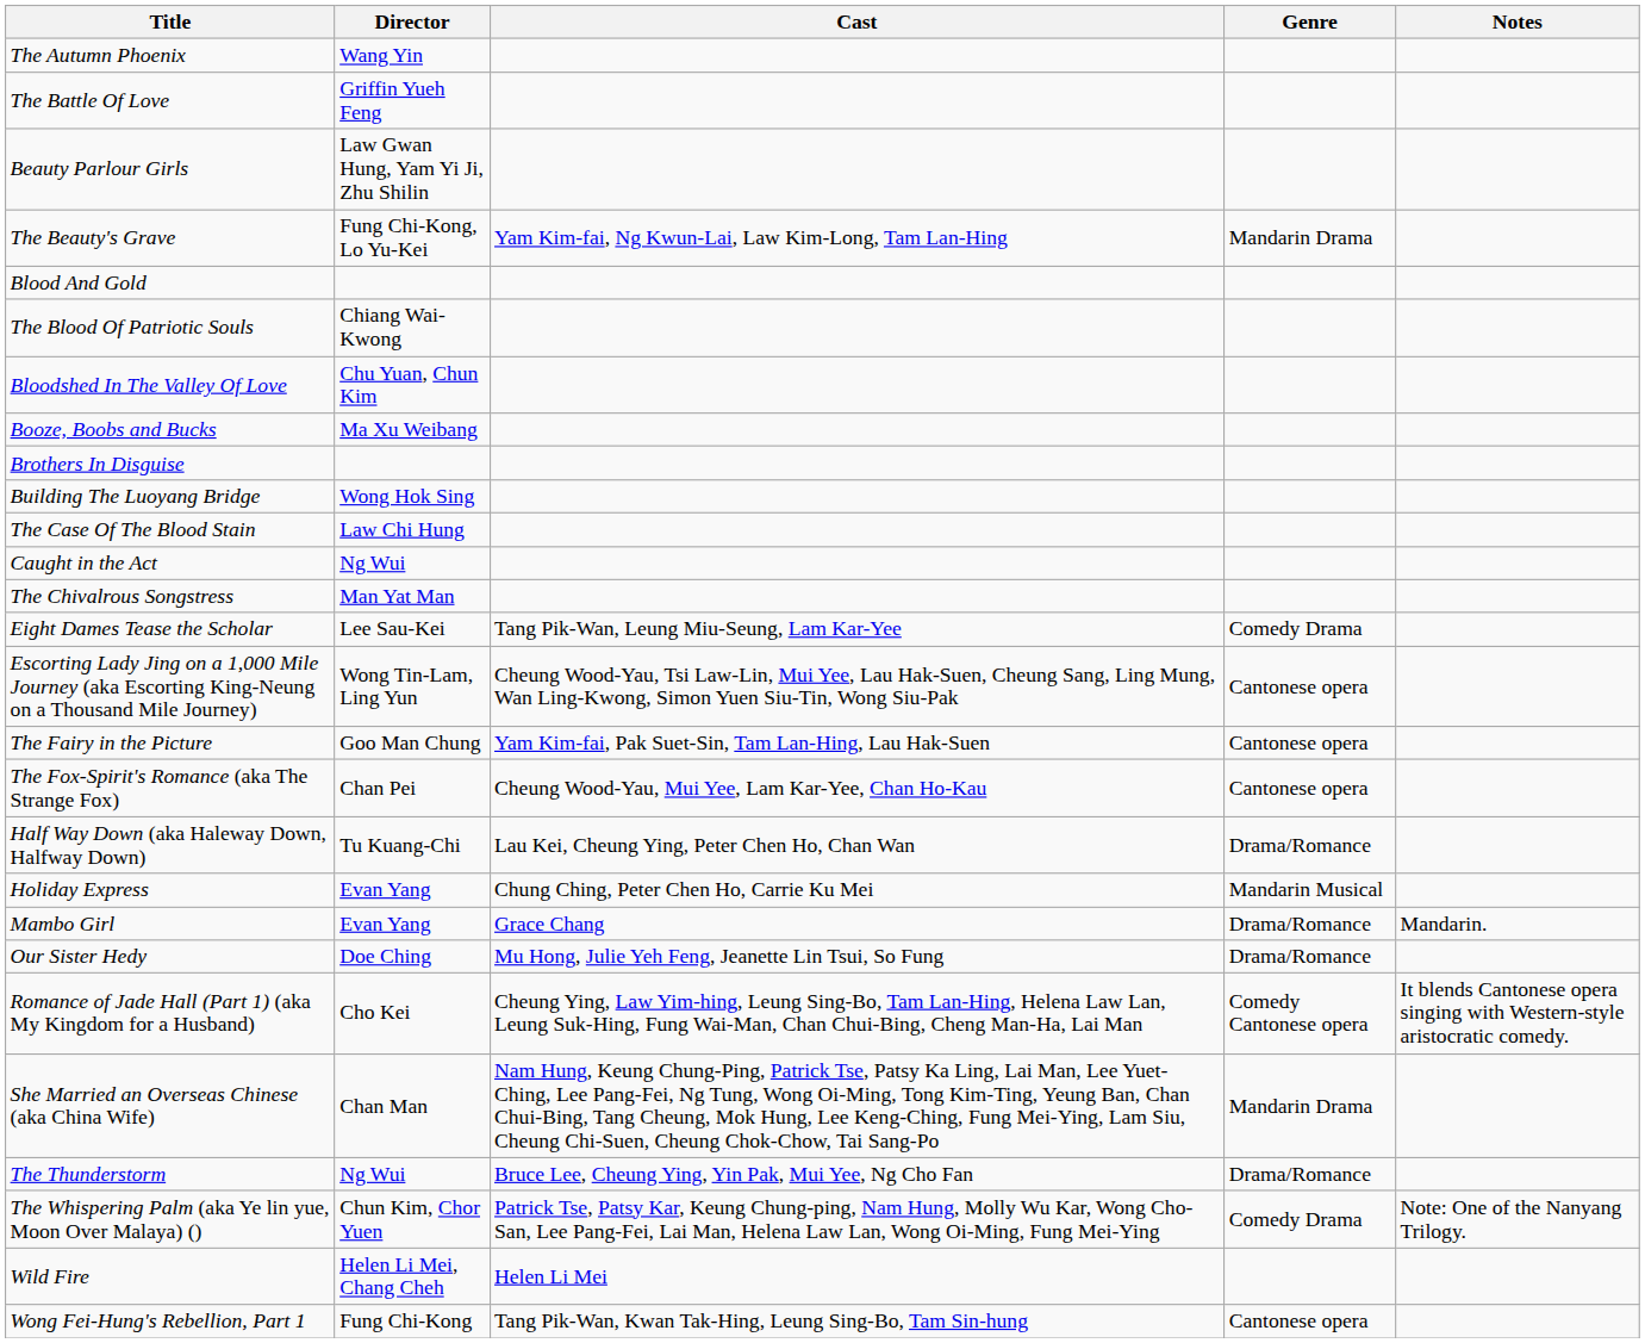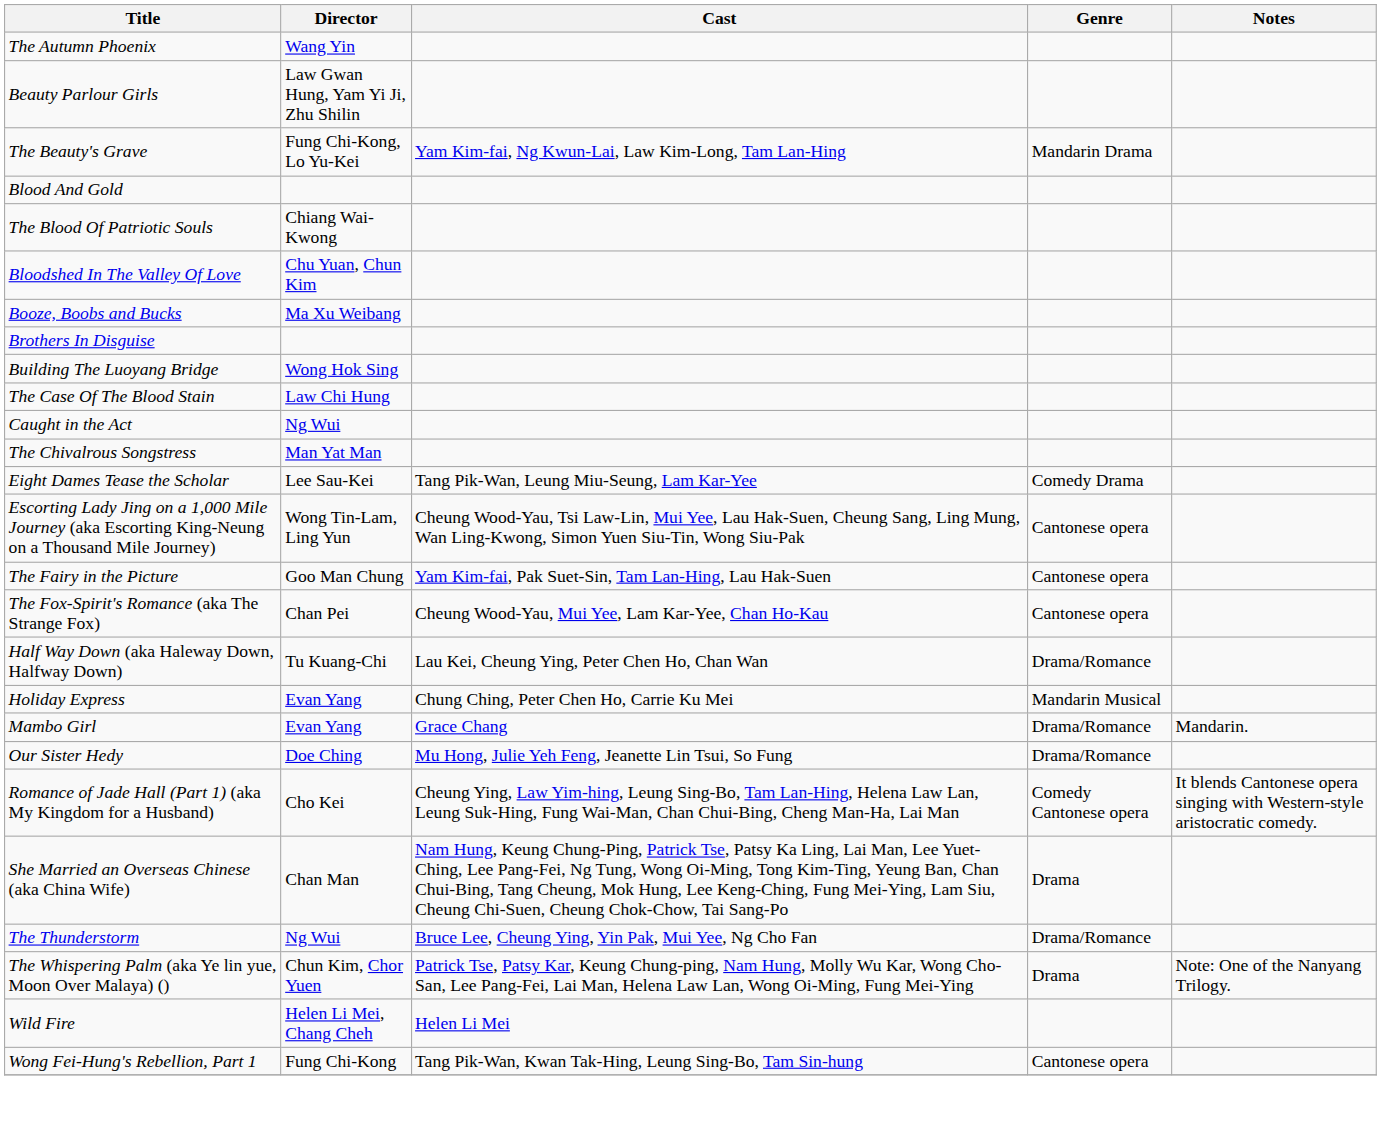 <table class="wikitable">
 <tr>
 <th>Title</th>
 <th>Director</th>
 <th>Cast</th>
 <th>Genre</th>
 <th>Notes</th>
 </tr>
 <tr>
 <td><em>The Autumn Phoenix</em></td>
 <td><a href='#'>Wang Yin</a></td>
-<td></td>
-<td></td>
-<td></td>
-</tr>
-<tr>
-<td><em>The Battle Of Love</em></td>
-<td><a href='#'>Griffin Yueh Feng</a></td>
 <td></td>
 <td></td>
 <td></td>
 </tr>
 <tr>
 <td><em>Beauty Parlour Girls</em></td>
 <td>Law Gwan Hung, Yam Yi Ji, Zhu Shilin</td>
 <td></td>
 <td></td>
 <td></td>
 </tr>
 <tr>
 <td><em>The Beauty's Grave</em></td>
 <td>Fung Chi-Kong, Lo Yu-Kei</td>
 <td><a href='#'>Yam Kim-fai</a>, <a href='#'>Ng Kwun-Lai</a>, Law Kim-Long, <a href='#'>Tam Lan-Hing</a></td>
 <td>Mandarin Drama</td>
 <td></td>
 </tr>
 <tr>
 <td><em>Blood And Gold</em></td>
 <td></td>
 <td></td>
 <td></td>
 <td></td>
 </tr>
 <tr>
 <td><em>The Blood Of Patriotic Souls</em></td>
 <td>Chiang Wai-Kwong</td>
 <td></td>
 <td></td>
 <td></td>
 </tr>
 <tr>
 <td><em><a href='#'>Bloodshed In The Valley Of Love</a></em></td>
 <td><a href='#'>Chu Yuan</a>, <a href='#'>Chun Kim</a></td>
 <td></td>
 <td></td>
 <td></td>
 </tr>
 <tr>
 <td><em><a href='#'>Booze, Boobs and Bucks</a></em></td>
 <td><a href='#'>Ma Xu Weibang</a></td>
 <td></td>
 <td></td>
 <td></td>
 </tr>
 <tr>
 <td><em><a href='#'>Brothers In Disguise</a></em></td>
 <td></td>
 <td></td>
 <td></td>
 <td></td>
 </tr>
 <tr>
 <td><em>Building The Luoyang Bridge</em></td>
 <td><a href='#'>Wong Hok Sing</a></td>
 <td></td>
 <td></td>
 <td></td>
 </tr>
 <tr>
 <td><em>The Case Of The Blood Stain</em></td>
 <td><a href='#'>Law Chi Hung</a></td>
 <td></td>
 <td></td>
 <td></td>
 </tr>
 <tr>
 <td><em>Caught in the Act</em></td>
 <td><a href='#'>Ng Wui</a></td>
 <td></td>
 <td></td>
 <td></td>
 </tr>
 <tr>
 <td><em>The Chivalrous Songstress</em></td>
 <td><a href='#'>Man Yat Man</a></td>
 <td></td>
 <td></td>
 <td></td>
 </tr>
 <tr>
 <td><em>Eight Dames Tease the Scholar</em></td>
 <td>Lee Sau-Kei</td>
 <td>Tang Pik-Wan, Leung Miu-Seung, <a href='#'>Lam Kar-Yee</a></td>
 <td>Comedy Drama</td>
 <td></td>
 </tr>
 <tr>
 <td><em>Escorting Lady Jing on a 1,000 Mile Journey</em> (aka Escorting King-Neung on a Thousand Mile Journey)</td>
 <td>Wong Tin-Lam, Ling Yun</td>
 <td>Cheung Wood-Yau, Tsi Law-Lin, <a href='#'>Mui Yee</a>, Lau Hak-Suen, Cheung Sang, Ling Mung, Wan Ling-Kwong, Simon Yuen Siu-Tin, Wong Siu-Pak</td>
 <td>Cantonese opera</td>
 <td></td>
 </tr>
 <tr>
 <td><em>The Fairy in the Picture</em></td>
 <td>Goo Man Chung</td>
 <td><a href='#'>Yam Kim-fai</a>, Pak Suet-Sin, <a href='#'>Tam Lan-Hing</a>, Lau Hak-Suen</td>
 <td>Cantonese opera</td>
 <td></td>
 </tr>
 <tr>
 <td><em>The Fox-Spirit's Romance</em> (aka The Strange Fox)</td>
 <td>Chan Pei</td>
 <td>Cheung Wood-Yau, <a href='#'>Mui Yee</a>, Lam Kar-Yee, <a href='#'>Chan Ho-Kau</a></td>
 <td>Cantonese opera</td>
 <td></td>
 </tr>
 <tr>
 <td><em>Half Way Down</em> (aka Haleway Down, Halfway Down)</td>
 <td>Tu Kuang-Chi</td>
 <td>Lau Kei, Cheung Ying, Peter Chen Ho, Chan Wan</td>
 <td>Drama/Romance</td>
 <td></td>
 </tr>
 <tr>
 <td><em>Holiday Express</em></td>
 <td><a href='#'>Evan Yang</a></td>
 <td>Chung Ching, Peter Chen Ho, Carrie Ku Mei</td>
 <td>Mandarin Musical</td>
 <td></td>
 </tr>
 <tr>
 <td><em>Mambo Girl</em></td>
 <td><a href='#'>Evan Yang</a></td>
 <td><a href='#'>Grace Chang</a></td>
 <td>Drama/Romance</td>
 <td>Mandarin.</td>
 </tr>
 <tr>
 <td><em>Our Sister Hedy</em></td>
 <td><a href='#'>Doe Ching</a></td>
 <td><a href='#'>Mu Hong</a>, <a href='#'>Julie Yeh Feng</a>, Jeanette Lin Tsui, So Fung</td>
 <td>Drama/Romance</td>
 <td></td>
 </tr>
 <tr>
 <td><em>Romance of Jade Hall (Part 1)</em> (aka My Kingdom for a Husband)</td>
 <td>Cho Kei</td>
 <td>Cheung Ying, <a href='#'>Law Yim-hing</a>, Leung Sing-Bo, <a href='#'>Tam Lan-Hing</a>, Helena Law Lan, Leung Suk-Hing, Fung Wai-Man, Chan Chui-Bing, Cheng Man-Ha, Lai Man</td>
 <td>Comedy Cantonese opera</td>
 <td>It blends Cantonese opera singing with Western-style aristocratic comedy.</td>
 </tr>
 <tr>
 <td><em>She Married an Overseas Chinese</em> (aka China Wife)</td>
 <td>Chan Man</td>
 <td><a href='#'>Nam Hung</a>, Keung Chung-Ping, <a href='#'>Patrick Tse</a>, Patsy Ka Ling, Lai Man, Lee Yuet-Ching, Lee Pang-Fei, Ng Tung, Wong Oi-Ming, Tong Kim-Ting, Yeung Ban, Chan Chui-Bing, Tang Cheung, Mok Hung, Lee Keng-Ching, Fung Mei-Ying, Lam Siu, Cheung Chi-Suen, Cheung Chok-Chow, Tai Sang-Po</td>
-<td>Mandarin Drama</td>
+<td>Drama</td>
 <td></td>
 </tr>
 <tr>
 <td><em><a href='#'>The Thunderstorm</a></em></td>
 <td><a href='#'>Ng Wui</a></td>
 <td><a href='#'>Bruce Lee</a>, <a href='#'>Cheung Ying</a>, <a href='#'>Yin Pak</a>, <a href='#'>Mui Yee</a>, Ng Cho Fan</td>
 <td>Drama/Romance</td>
 <td></td>
 </tr>
 <tr>
 <td><em>The Whispering Palm</em> (aka Ye lin yue, Moon Over Malaya) ()</td>
 <td>Chun Kim, <a href='#'>Chor Yuen</a></td>
 <td><a href='#'>Patrick Tse</a>, <a href='#'>Patsy Kar</a>, Keung Chung-ping, <a href='#'>Nam Hung</a>, Molly Wu Kar, Wong Cho-San, Lee Pang-Fei, Lai Man, Helena Law Lan, Wong Oi-Ming, Fung Mei-Ying</td>
-<td>Comedy Drama</td>
+<td>Drama</td>
 <td>Note: One of the Nanyang Trilogy. </td>
 </tr>
 <tr>
 <td><em>Wild Fire</em></td>
 <td><a href='#'>Helen Li Mei</a>, <a href='#'>Chang Cheh</a></td>
 <td><a href='#'>Helen Li Mei</a></td>
 <td></td>
 <td></td>
 </tr>
 <tr>
 <td><em>Wong Fei-Hung's Rebellion, Part 1</em></td>
 <td>Fung Chi-Kong</td>
 <td>Tang Pik-Wan, Kwan Tak-Hing, Leung Sing-Bo, <a href='#'>Tam Sin-hung</a></td>
 <td>Cantonese opera</td>
 <td></td>
 </tr>
 <tr>
 </tr>
 </table>
